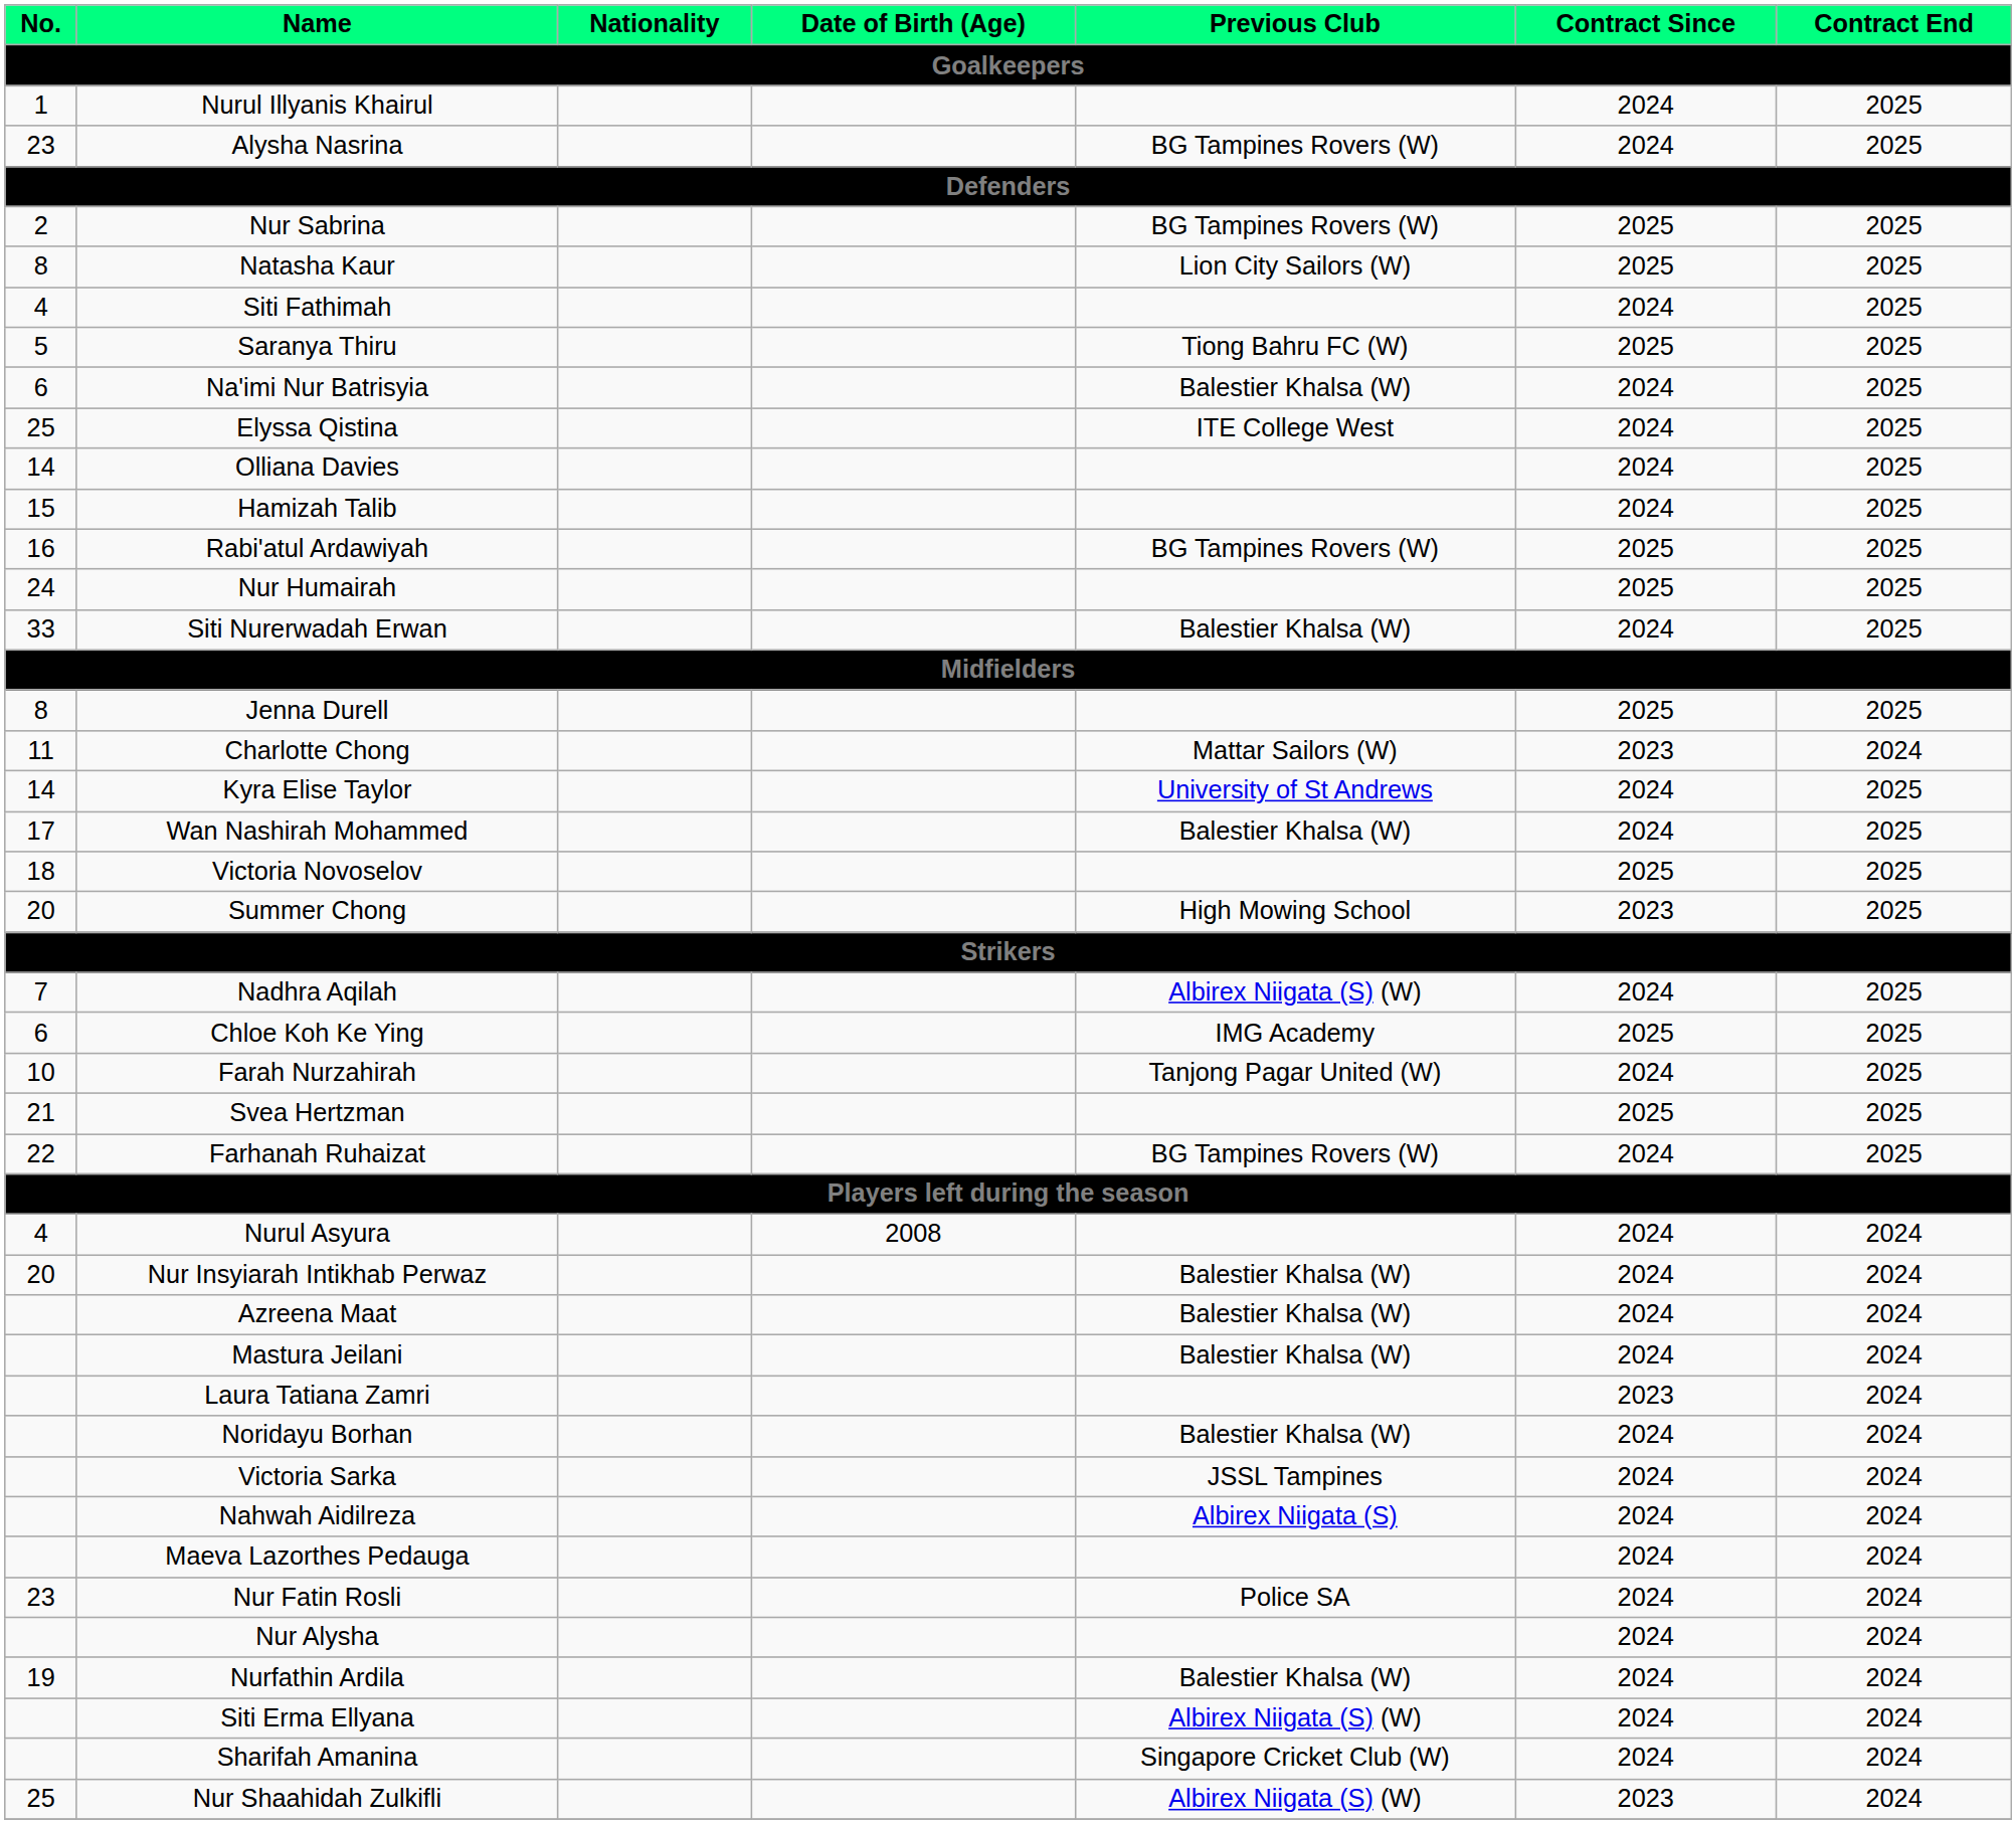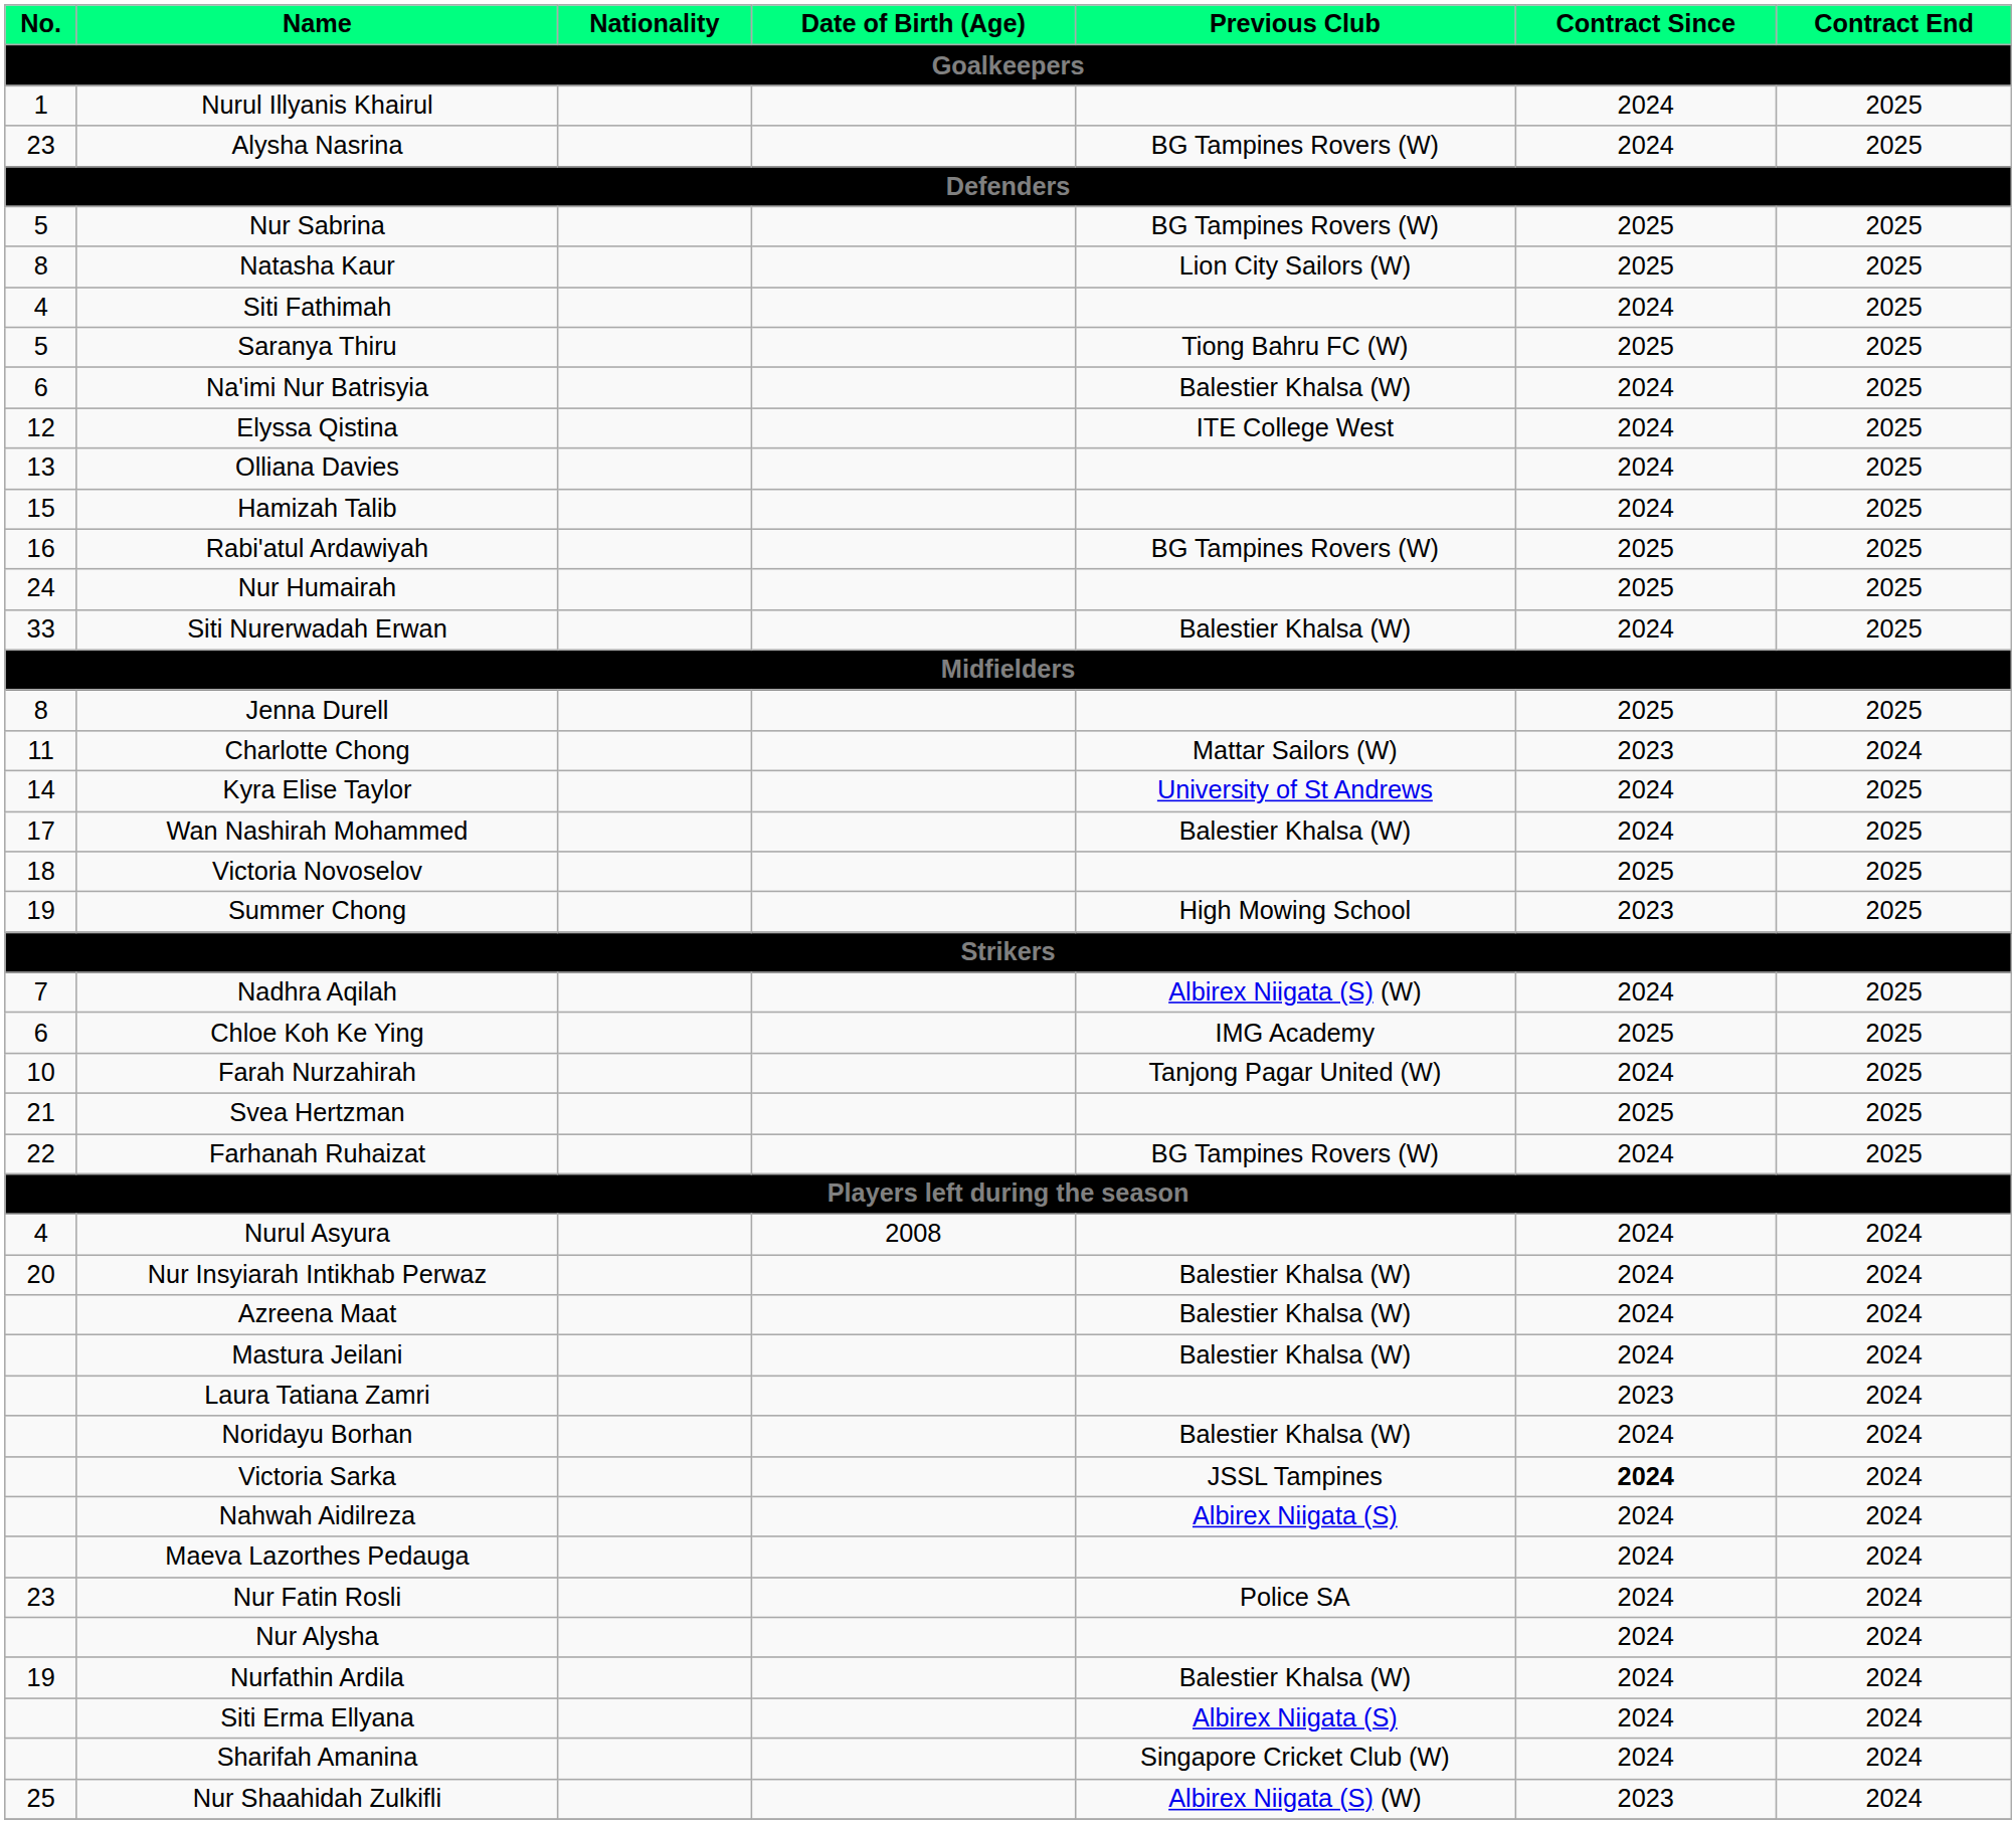 <table class="wikitable" style="text-align:center; font-size:100%; width:100%;">
 <tr>
 <th style="background:#00FF80; color:black; text-align:center;">No.</th>
 <th style="background:#00FF80; color:black; text-align:center;">Name</th>
 <th style="background:#00FF80; color:black; text-align:center;">Nationality</th>
 <th style="background:#00FF80; color:black; text-align:center;">Date of Birth (Age)</th>
 <th style="background:#00FF80; color:black; text-align:center;">Previous Club</th>
 <th style="background:#00FF80; color:black; text-align:center;">Contract Since</th>
 <th style="background:#00FF80; color:black; text-align:center;">Contract End</th>
 </tr>
 <tr>
 <th colspan="8" style="background:black; color:gray; text-align:center;">Goalkeepers</th>
 </tr>
 <tr>
 <td>1</td>
 <td>Nurul Illyanis Khairul</td>
 <td></td>
 <td></td>
 <td></td>
 <td>2024</td>
 <td>2025</td>
 </tr>
 <tr>
 <td>23</td>
 <td>Alysha Nasrina</td>
 <td></td>
 <td></td>
 <td> BG Tampines Rovers (W)</td>
 <td>2024</td>
 <td>2025</td>
 </tr>
 <tr>
 <th colspan="8" style="background:black; color:gray; text-align:center;">Defenders</th>
 </tr>
 <tr>
-<td>2</td>
+<td>5</td>
 <td>Nur Sabrina</td>
 <td></td>
 <td></td>
 <td> BG Tampines Rovers (W)</td>
 <td>2025</td>
 <td>2025</td>
 </tr>
 <tr>
 <td>8</td>
 <td>Natasha Kaur</td>
 <td></td>
 <td></td>
 <td> Lion City Sailors (W)</td>
 <td>2025</td>
 <td>2025</td>
 </tr>
 <tr>
 <td>4</td>
 <td>Siti Fathimah</td>
 <td></td>
 <td></td>
 <td></td>
 <td>2024</td>
 <td>2025</td>
 </tr>
 <tr>
 <td>5</td>
 <td>Saranya Thiru</td>
 <td></td>
 <td></td>
 <td> Tiong Bahru FC (W)</td>
 <td>2025</td>
 <td>2025</td>
 </tr>
 <tr>
 <td>6</td>
 <td>Na'imi Nur Batrisyia</td>
 <td></td>
 <td></td>
 <td> Balestier Khalsa (W)</td>
 <td>2024</td>
 <td>2025</td>
 </tr>
 <tr>
-<td>25</td>
+<td>12</td>
 <td>Elyssa Qistina</td>
 <td></td>
 <td></td>
 <td> ITE College West</td>
 <td>2024</td>
 <td>2025</td>
 </tr>
 <tr>
-<td>14</td>
+<td>13</td>
 <td>Olliana Davies</td>
 <td></td>
 <td></td>
 <td></td>
 <td>2024</td>
 <td>2025</td>
 </tr>
 <tr>
 <td>15</td>
 <td>Hamizah Talib</td>
 <td></td>
 <td></td>
 <td></td>
 <td>2024</td>
 <td>2025</td>
 </tr>
 <tr>
 <td>16</td>
 <td>Rabi'atul Ardawiyah</td>
 <td></td>
 <td></td>
 <td> BG Tampines Rovers (W)</td>
 <td>2025</td>
 <td>2025</td>
 </tr>
 <tr>
 <td>24</td>
 <td>Nur Humairah</td>
 <td></td>
 <td></td>
 <td></td>
 <td>2025</td>
 <td>2025</td>
 </tr>
 <tr>
 <td>33</td>
 <td>Siti Nurerwadah Erwan</td>
 <td></td>
 <td></td>
 <td> Balestier Khalsa (W)</td>
 <td>2024</td>
 <td>2025</td>
 </tr>
 <tr>
 <th colspan="8" style="background:black; color:gray; text-align:center;">Midfielders</th>
 </tr>
 <tr>
 <td>8</td>
 <td>Jenna Durell</td>
 <td></td>
 <td></td>
 <td></td>
 <td>2025</td>
 <td>2025</td>
 </tr>
 <tr>
 <td>11</td>
 <td>Charlotte Chong</td>
 <td></td>
 <td></td>
 <td> Mattar Sailors (W)</td>
 <td>2023</td>
 <td>2024</td>
 </tr>
 <tr>
 <td>14</td>
 <td>Kyra Elise Taylor</td>
 <td></td>
 <td></td>
 <td> <a href='#'>University of St Andrews</a></td>
 <td>2024</td>
 <td>2025</td>
 </tr>
 <tr>
 <td>17</td>
 <td>Wan Nashirah Mohammed</td>
 <td></td>
 <td></td>
 <td> Balestier Khalsa (W)</td>
 <td>2024</td>
 <td>2025</td>
 </tr>
 <tr>
 <td>18</td>
 <td>Victoria Novoselov</td>
 <td></td>
 <td></td>
 <td></td>
 <td>2025</td>
 <td>2025</td>
 </tr>
 <tr>
-<td>20</td>
+<td>19</td>
 <td>Summer Chong</td>
 <td></td>
 <td></td>
 <td> High Mowing School</td>
 <td>2023</td>
 <td>2025</td>
 </tr>
 <tr>
 <th colspan="8" style="background:black; color:gray; text-align:center;">Strikers</th>
 </tr>
 <tr>
 <td>7</td>
 <td>Nadhra Aqilah</td>
 <td></td>
 <td></td>
 <td> <a href='#'>Albirex Niigata (S)</a> (W)</td>
 <td>2024</td>
 <td>2025</td>
 </tr>
 <tr>
 <td>6</td>
 <td>Chloe Koh Ke Ying</td>
 <td></td>
 <td></td>
 <td> IMG Academy</td>
 <td>2025</td>
 <td>2025</td>
 </tr>
 <tr>
 <td>10</td>
 <td>Farah Nurzahirah</td>
 <td></td>
 <td></td>
 <td> Tanjong Pagar United (W)</td>
 <td>2024</td>
 <td>2025</td>
 </tr>
 <tr>
 <td>21</td>
 <td>Svea Hertzman</td>
 <td></td>
 <td></td>
 <td></td>
 <td>2025</td>
 <td>2025</td>
 </tr>
 <tr>
 <td>22</td>
 <td>Farhanah Ruhaizat</td>
 <td></td>
 <td></td>
 <td> BG Tampines Rovers (W)</td>
 <td>2024</td>
 <td>2025</td>
 </tr>
 <tr>
 <th colspan="8" style="background:black; color:gray; text-align:center;">Players left during the season</th>
 </tr>
 <tr>
 <td>4</td>
 <td>Nurul Asyura</td>
 <td></td>
 <td>2008</td>
 <td></td>
 <td>2024</td>
 <td>2024</td>
 </tr>
 <tr>
 <td>20</td>
 <td>Nur Insyiarah Intikhab Perwaz</td>
 <td></td>
 <td></td>
 <td> Balestier Khalsa (W)</td>
 <td>2024</td>
 <td>2024</td>
 </tr>
 <tr>
 <td></td>
 <td>Azreena Maat</td>
 <td></td>
 <td></td>
 <td> Balestier Khalsa (W)</td>
 <td>2024</td>
 <td>2024</td>
 </tr>
 <tr>
 <td></td>
 <td>Mastura Jeilani</td>
 <td></td>
 <td></td>
 <td> Balestier Khalsa (W)</td>
 <td>2024</td>
 <td>2024</td>
 </tr>
 <tr>
 <td></td>
 <td>Laura Tatiana Zamri</td>
 <td></td>
 <td></td>
 <td></td>
 <td>2023</td>
 <td>2024</td>
 </tr>
 <tr>
 <td></td>
 <td>Noridayu Borhan</td>
 <td></td>
 <td></td>
 <td> Balestier Khalsa (W)</td>
 <td>2024</td>
 <td>2024</td>
 </tr>
 <tr>
 <td></td>
 <td>Victoria Sarka</td>
 <td></td>
 <td></td>
 <td> JSSL Tampines</td>
-<td>2024</td>
+<td><strong>2024</strong></td>
 <td>2024</td>
 </tr>
 <tr>
 <td></td>
 <td>Nahwah Aidilreza</td>
 <td></td>
 <td></td>
 <td> <a href='#'>Albirex Niigata (S)</a></td>
 <td>2024</td>
 <td>2024</td>
 </tr>
 <tr>
 <td></td>
 <td>Maeva Lazorthes Pedauga</td>
 <td></td>
 <td></td>
 <td></td>
 <td>2024</td>
 <td>2024</td>
 </tr>
 <tr>
 <td>23</td>
 <td>Nur Fatin Rosli</td>
 <td></td>
 <td></td>
 <td> Police SA</td>
 <td>2024</td>
 <td>2024</td>
 </tr>
 <tr>
 <td></td>
 <td>Nur Alysha</td>
 <td></td>
 <td></td>
 <td></td>
 <td>2024</td>
 <td>2024</td>
 </tr>
 <tr>
 <td>19</td>
 <td>Nurfathin Ardila</td>
 <td></td>
 <td></td>
 <td> Balestier Khalsa (W)</td>
 <td>2024</td>
 <td>2024</td>
 </tr>
 <tr>
 <td></td>
 <td>Siti Erma Ellyana</td>
 <td></td>
 <td></td>
-<td> <a href='#'>Albirex Niigata (S)</a> (W)</td>
+<td> <a href='#'>Albirex Niigata (S)</a></td>
 <td>2024</td>
 <td>2024</td>
 </tr>
 <tr>
 <td></td>
 <td>Sharifah Amanina</td>
 <td></td>
 <td></td>
 <td> Singapore Cricket Club (W)</td>
 <td>2024</td>
 <td>2024</td>
 </tr>
 <tr>
 <td>25</td>
 <td>Nur Shaahidah Zulkifli</td>
 <td></td>
 <td></td>
 <td> <a href='#'>Albirex Niigata (S)</a> (W)</td>
 <td>2023</td>
 <td>2024</td>
 </tr>
 <tr>
 </tr>
 </table>
